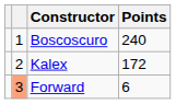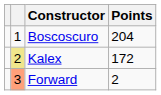 <table class="wikitable" style="font-size: 95%;">
 <tr>
 <th></th>
 <th></th>
 <th>Constructor</th>
 <th>Points</th>
 </tr>
 <tr>
 <td></td>
 <td align=center>1</td>
 <td> <a href='#'>Boscoscuro</a></td>
-<td align=left>240</td>
+<td align=left>204</td>
 </tr>
 <tr>
 <td></td>
-<td align=center>2</td>
+<td align=center style="background: khaki;">2</td>
 <td> <a href='#'>Kalex</a></td>
 <td align=left>172</td>
 </tr>
 <tr>
 <td></td>
 <td align=center style="background: lightsalmon;">3</td>
 <td> <a href='#'>Forward</a></td>
-<td align=left>6</td>
+<td align=left>2</td>
 </tr>
 </table>
